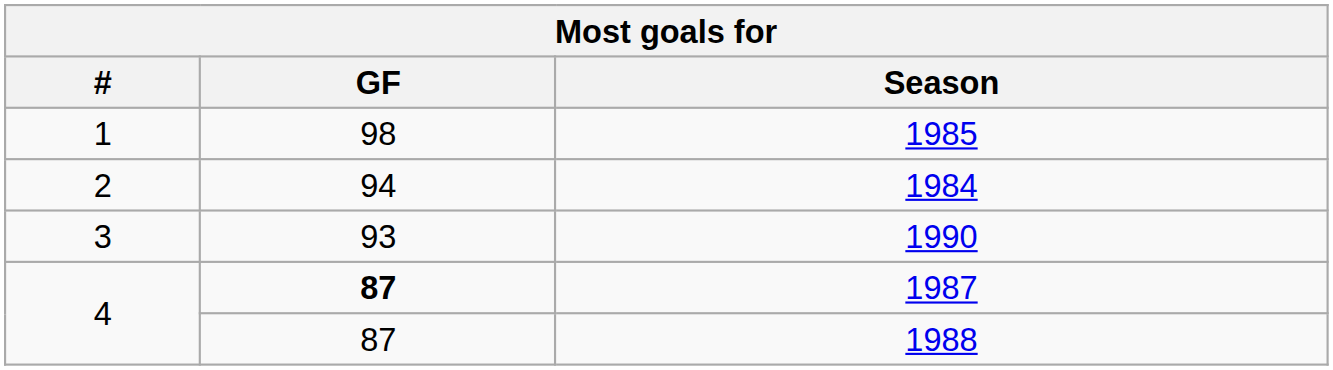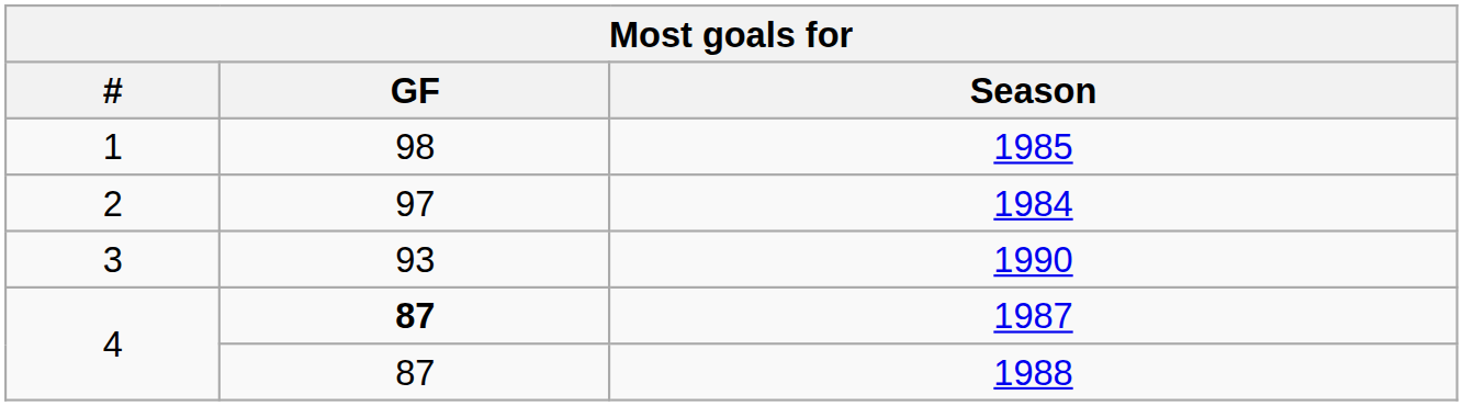 <table class="wikitable" style="text-align: center; font-size: 95%" width="70%">
 <tr>
 <th colspan="3">Most goals for</th>
 </tr>
 <tr>
 <th>#</th>
 <th>GF</th>
 <th>Season</th>
 </tr>
 <tr>
 <td>1</td>
 <td>98</td>
 <td><a href='#'>1985</a></td>
 </tr>
 <tr>
 <td>2</td>
-<td>94</td>
+<td>97</td>
 <td><a href='#'>1984</a></td>
 </tr>
 <tr>
 <td>3</td>
 <td>93</td>
 <td><a href='#'>1990</a></td>
 </tr>
 <tr>
 <td rowspan="2">4</td>
 <td><strong>87</strong></td>
 <td><a href='#'>1987</a></td>
 </tr>
 <tr>
 <td>87</td>
 <td><a href='#'>1988</a></td>
 </tr>
 </table>
